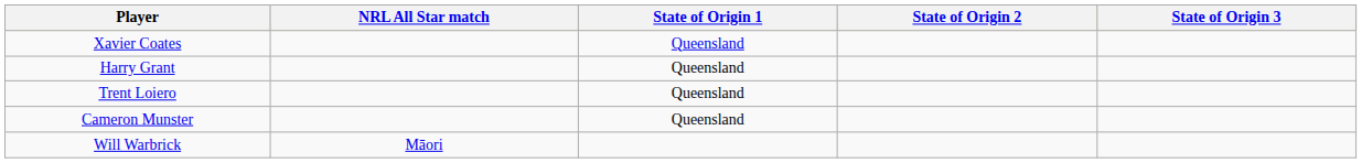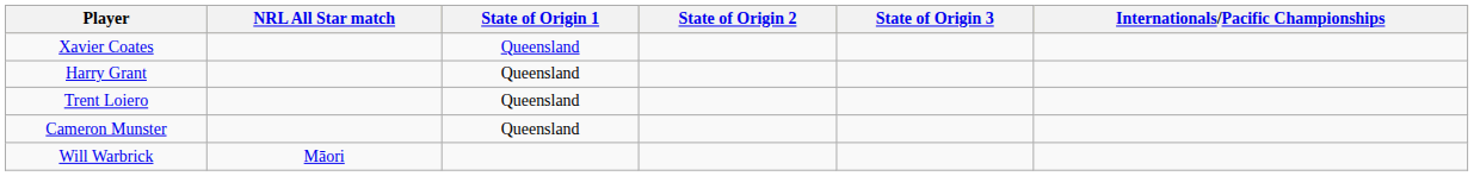 <table class="wikitable"  style="text-align: center; width:100%; font-size:90%;">
 <tr style="background:#bdb76b;">
 <th>Player</th>
 <th><a href='#'>NRL All Star match</a></th>
 <th><a href='#'>State of Origin 1</a></th>
 <th><a href='#'>State of Origin 2</a></th>
 <th><a href='#'>State of Origin 3</a></th>
+<th><a href='#'>Internationals</a>/<a href='#'>Pacific Championships</a></th>
 </tr>
 <tr>
 <td><a href='#'>Xavier Coates</a></td>
 <td></td>
 <td><a href='#'>Queensland</a></td>
+<td></td>
 <td></td>
 <td></td>
 </tr>
 <tr>
 <td><a href='#'>Harry Grant</a></td>
 <td></td>
 <td>Queensland</td>
 <td></td>
 <td></td>
+<td></td>
 </tr>
 <tr>
 <td><a href='#'>Trent Loiero</a></td>
 <td></td>
 <td>Queensland</td>
+<td></td>
 <td></td>
 <td></td>
 </tr>
 <tr>
 <td><a href='#'>Cameron Munster</a></td>
 <td></td>
 <td>Queensland</td>
 <td></td>
 <td></td>
+<td></td>
 </tr>
 <tr>
 <td><a href='#'>Will Warbrick</a></td>
 <td><a href='#'>Māori</a></td>
 <td></td>
 <td></td>
 <td></td>
+<td></td>
 </tr>
 </table>
